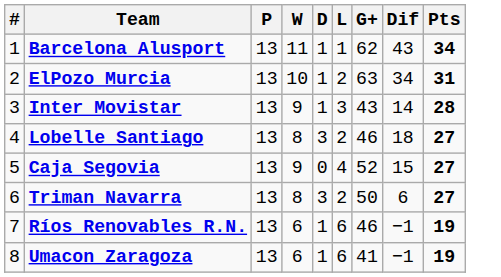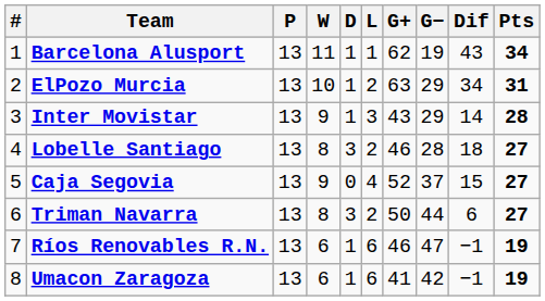 <table class="wikitable sortable" style="text-align: center;">
 <tr>
 <th align="center">#</th>
 <th align="center">Team</th>
 <th align="center">P</th>
 <th align="center">W</th>
 <th align="center">D</th>
 <th align="center">L</th>
 <th align="center">G+</th>
+<th align="center">G−</th>
 <th align="center">Dif</th>
 <th align="center">Pts</th>
 </tr>
 <tr>
 <td>1</td>
 <td align=left><strong><a href='#'>Barcelona Alusport</a></strong></td>
 <td>13</td>
 <td>11</td>
 <td>1</td>
 <td>1</td>
 <td>62</td>
+<td>19</td>
 <td>43</td>
 <td><strong>34</strong></td>
 </tr>
 <tr>
 <td>2</td>
 <td align=left><strong><a href='#'>ElPozo Murcia</a></strong></td>
 <td>13</td>
 <td>10</td>
 <td>1</td>
 <td>2</td>
 <td>63</td>
+<td>29</td>
 <td>34</td>
 <td><strong>31</strong></td>
 </tr>
 <tr>
 <td>3</td>
 <td align=left><strong><a href='#'>Inter Movistar</a></strong></td>
 <td>13</td>
 <td>9</td>
 <td>1</td>
 <td>3</td>
 <td>43</td>
+<td>29</td>
 <td>14</td>
 <td><strong>28</strong></td>
 </tr>
 <tr>
 <td>4</td>
 <td align=left><strong><a href='#'>Lobelle Santiago</a></strong></td>
 <td>13</td>
 <td>8</td>
 <td>3</td>
 <td>2</td>
 <td>46</td>
+<td>28</td>
 <td>18</td>
 <td><strong>27</strong></td>
 </tr>
 <tr>
 <td>5</td>
 <td align=left><strong><a href='#'>Caja Segovia</a></strong></td>
 <td>13</td>
 <td>9</td>
 <td>0</td>
 <td>4</td>
 <td>52</td>
+<td>37</td>
 <td>15</td>
 <td><strong>27</strong></td>
 </tr>
 <tr>
 <td>6</td>
 <td align=left><strong><a href='#'>Triman Navarra</a></strong></td>
 <td>13</td>
 <td>8</td>
 <td>3</td>
 <td>2</td>
 <td>50</td>
+<td>44</td>
 <td>6</td>
 <td><strong>27</strong></td>
 </tr>
 <tr>
 <td>7</td>
 <td align=left><strong><a href='#'>Ríos Renovables R.N.</a></strong></td>
 <td>13</td>
 <td>6</td>
 <td>1</td>
 <td>6</td>
 <td>46</td>
+<td>47</td>
 <td>−1</td>
 <td><strong>19</strong></td>
 </tr>
 <tr>
 <td>8</td>
 <td align=left><strong><a href='#'>Umacon Zaragoza</a></strong></td>
 <td>13</td>
 <td>6</td>
 <td>1</td>
 <td>6</td>
 <td>41</td>
+<td>42</td>
 <td>−1</td>
 <td><strong>19</strong></td>
 </tr>
 </table>
